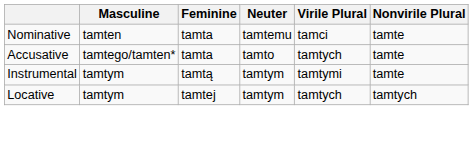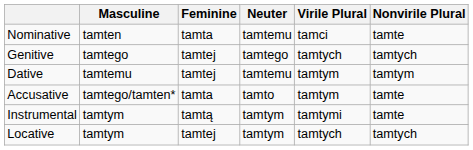 <table class="wikitable mw-collapsible mw-collapsed">
 <tr>
 <th></th>
 <th>Masculine</th>
 <th>Feminine</th>
 <th>Neuter</th>
 <th>Virile Plural</th>
 <th>Nonvirile Plural</th>
 </tr>
 <tr>
 <td>Nominative</td>
 <td>tamten</td>
 <td>tamta</td>
 <td>tamtemu</td>
 <td>tamci</td>
 <td>tamte</td>
 </tr>
 <tr>
+<td>Genitive</td>
+<td>tamtego</td>
+<td>tamtej</td>
+<td>tamtego</td>
+<td>tamtych</td>
+<td>tamtych</td>
+</tr>
+<tr>
+<td>Dative</td>
+<td>tamtemu</td>
+<td>tamtej</td>
+<td>tamtemu</td>
+<td>tamtym</td>
+<td>tamtym</td>
+</tr>
+<tr>
 <td>Accusative</td>
 <td>tamtego/tamten*</td>
 <td>tamta</td>
 <td>tamto</td>
-<td>tamtych</td>
+<td>tamtym</td>
 <td>tamte</td>
 </tr>
 <tr>
 <td>Instrumental</td>
 <td>tamtym</td>
 <td>tamtą</td>
 <td>tamtym</td>
 <td>tamtymi</td>
 <td>tamte</td>
 </tr>
 <tr>
 <td>Locative</td>
 <td>tamtym</td>
 <td>tamtej</td>
 <td>tamtym</td>
 <td>tamtych</td>
 <td>tamtych</td>
 </tr>
 </table>
